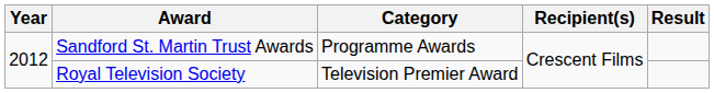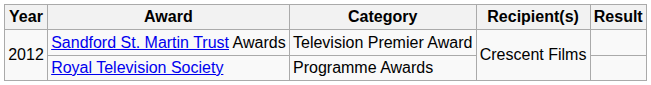 <table class="wikitable sortable">
 <tr>
 <th>Year</th>
 <th>Award</th>
 <th>Category</th>
 <th>Recipient(s)</th>
 <th>Result</th>
 </tr>
 <tr>
 <td rowspan="2">2012</td>
 <td><a href='#'>Sandford St. Martin Trust</a> Awards</td>
-<td>Programme Awards</td>
+<td>Television Premier Award</td>
 <td rowspan="2">Crescent Films</td>
 <td></td>
 </tr>
 <tr>
 <td><a href='#'>Royal Television Society</a></td>
-<td>Television Premier Award</td>
+<td>Programme Awards</td>
 <td></td>
 </tr>
 <tr>
 </tr>
 </table>
